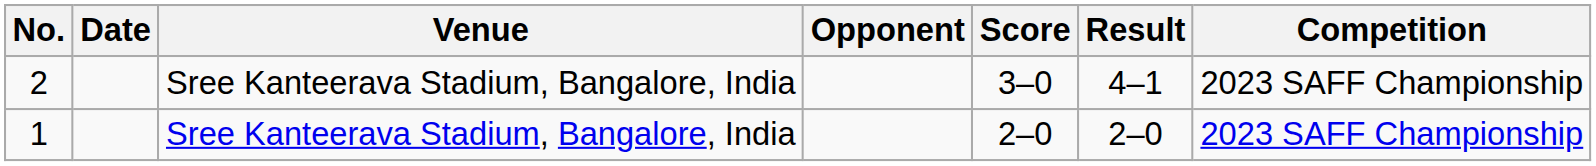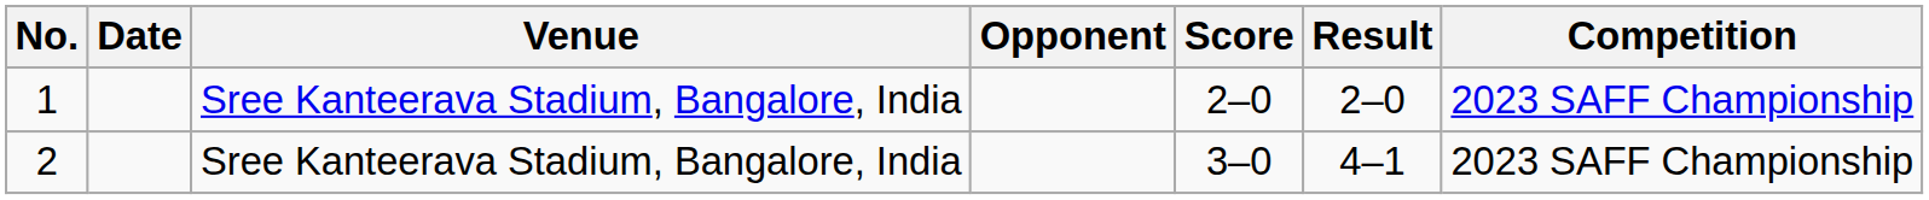 <table class="wikitable sortable">
 <tr>
 <th scope="col">No.</th>
 <th scope="col">Date</th>
 <th scope="col">Venue</th>
 <th scope="col">Opponent</th>
 <th scope="col">Score</th>
 <th scope="col">Result</th>
 <th scope="col">Competition</th>
 </tr>
 <tr>
+<td align="center">1</td>
+<td></td>
+<td><a href='#'>Sree Kanteerava Stadium</a>, <a href='#'>Bangalore</a>, India</td>
+<td></td>
+<td align="center">2–0</td>
+<td align="center">2–0</td>
+<td><a href='#'>2023 SAFF Championship</a></td>
+</tr>
+<tr>
 <td align="center">2</td>
 <td></td>
 <td>Sree Kanteerava Stadium, Bangalore, India</td>
 <td></td>
 <td align="center">3–0</td>
 <td align="center">4–1</td>
 <td>2023 SAFF Championship</td>
 </tr>
-<tr>
-<td align="center">1</td>
-<td></td>
-<td><a href='#'>Sree Kanteerava Stadium</a>, <a href='#'>Bangalore</a>, India</td>
-<td></td>
-<td align="center">2–0</td>
-<td align="center">2–0</td>
-<td><a href='#'>2023 SAFF Championship</a></td>
-</tr>
 </table>
